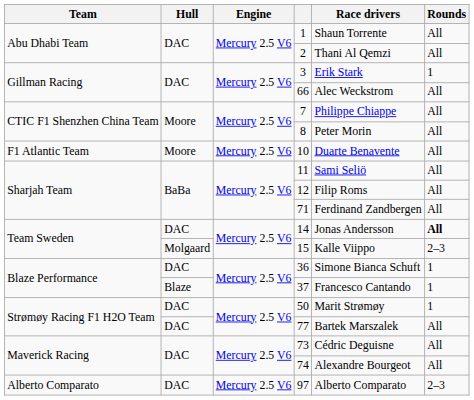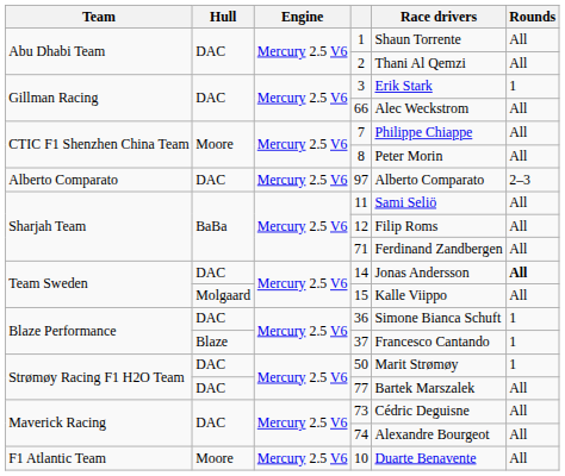 <table class="wikitable" style="font-size: 85%;">
 <tr>
 <th>Team</th>
 <th>Hull</th>
 <th>Engine</th>
 <th></th>
 <th>Race drivers</th>
 <th>Rounds</th>
 </tr>
 <tr>
 <td rowspan=2> Abu Dhabi Team</td>
 <td rowspan=2>DAC</td>
 <td rowspan=2><a href='#'>Mercury</a> 2.5 <a href='#'>V6</a></td>
 <td align=center>1</td>
 <td> Shaun Torrente</td>
 <td>All</td>
 </tr>
 <tr>
 <td align=center>2</td>
 <td> Thani Al Qemzi</td>
 <td>All</td>
 </tr>
 <tr>
 <td rowspan=2> Gillman Racing</td>
 <td rowspan=2>DAC</td>
 <td rowspan=2><a href='#'>Mercury</a> 2.5 <a href='#'>V6</a></td>
 <td align=center>3</td>
 <td> <a href='#'>Erik Stark</a></td>
 <td>1</td>
 </tr>
 <tr>
 <td align=center>66</td>
 <td> Alec Weckstrom</td>
 <td>All</td>
 </tr>
 <tr>
 <td rowspan=2> CTIC F1 Shenzhen China Team</td>
 <td rowspan=2>Moore</td>
 <td rowspan=2><a href='#'>Mercury</a> 2.5 <a href='#'>V6</a></td>
 <td align=center>7</td>
 <td> <a href='#'>Philippe Chiappe</a></td>
 <td>All</td>
 </tr>
 <tr>
 <td align=center>8</td>
 <td> Peter Morin</td>
 <td>All</td>
 </tr>
 <tr>
-<td> F1 Atlantic Team</td>
-<td>Moore</td>
+<td> Alberto Comparato</td>
+<td>DAC</td>
 <td><a href='#'>Mercury</a> 2.5 <a href='#'>V6</a></td>
-<td align=center>10</td>
-<td> <a href='#'>Duarte Benavente</a></td>
-<td>All</td>
+<td align=center>97</td>
+<td> Alberto Comparato</td>
+<td>2–3</td>
 </tr>
 <tr>
 <td rowspan=3> Sharjah Team</td>
 <td rowspan=3>BaBa</td>
 <td rowspan=3><a href='#'>Mercury</a> 2.5 <a href='#'>V6</a></td>
 <td align=center>11</td>
 <td> <a href='#'>Sami Seliö</a></td>
 <td>All</td>
 </tr>
 <tr>
 <td align=center>12</td>
 <td> Filip Roms</td>
 <td>All</td>
 </tr>
 <tr>
 <td align=center>71</td>
 <td> Ferdinand Zandbergen</td>
 <td>All</td>
 </tr>
 <tr>
 <td rowspan=2> Team Sweden</td>
 <td>DAC</td>
 <td rowspan=2><a href='#'>Mercury</a> 2.5 <a href='#'>V6</a></td>
 <td align=center>14</td>
 <td> Jonas Andersson</td>
 <td><strong>All</strong></td>
 </tr>
 <tr>
 <td>Molgaard</td>
 <td align=center>15</td>
 <td> Kalle Viippo</td>
-<td>2–3</td>
+<td>All</td>
 </tr>
 <tr>
 <td rowspan=2> Blaze Performance</td>
 <td>DAC</td>
 <td rowspan=2><a href='#'>Mercury</a> 2.5 <a href='#'>V6</a></td>
 <td align=center>36</td>
 <td> Simone Bianca Schuft</td>
 <td>1</td>
 </tr>
 <tr>
 <td>Blaze</td>
 <td align=center>37</td>
 <td> Francesco Cantando</td>
 <td>1</td>
 </tr>
 <tr>
 <td rowspan=2> Strømøy Racing F1 H2O Team</td>
 <td>DAC</td>
 <td rowspan=2><a href='#'>Mercury</a> 2.5 <a href='#'>V6</a></td>
 <td align=center>50</td>
 <td> Marit Strømøy</td>
 <td>1</td>
 </tr>
 <tr>
 <td>DAC</td>
 <td align=center>77</td>
 <td> Bartek Marszalek</td>
 <td>All</td>
 </tr>
 <tr>
 <td rowspan=2> Maverick Racing</td>
 <td rowspan=2>DAC</td>
 <td rowspan=2><a href='#'>Mercury</a> 2.5 <a href='#'>V6</a></td>
 <td align=center>73</td>
 <td> Cédric Deguisne</td>
 <td>All</td>
 </tr>
 <tr>
 <td align=center>74</td>
 <td> Alexandre Bourgeot</td>
 <td>All</td>
 </tr>
 <tr>
-<td> Alberto Comparato</td>
-<td>DAC</td>
+<td> F1 Atlantic Team</td>
+<td>Moore</td>
 <td><a href='#'>Mercury</a> 2.5 <a href='#'>V6</a></td>
-<td align=center>97</td>
-<td> Alberto Comparato</td>
-<td>2–3</td>
+<td align=center>10</td>
+<td> <a href='#'>Duarte Benavente</a></td>
+<td>All</td>
 </tr>
 </table>
